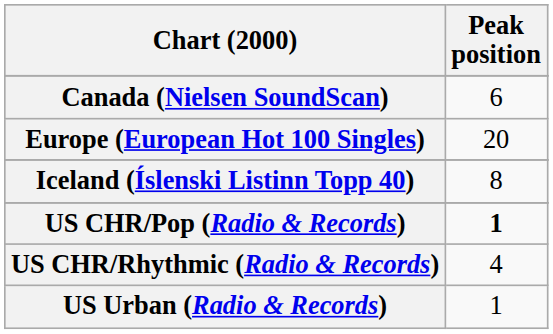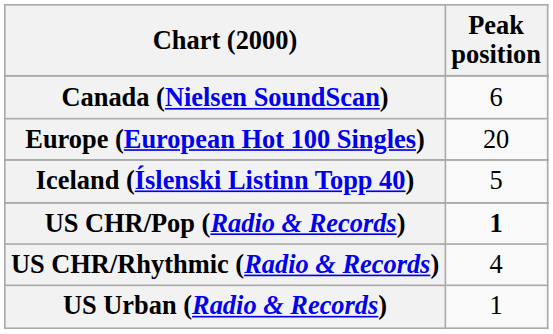 <table class="wikitable sortable plainrowheaders" style="text-align:center">
 <tr>
 <th scope="col">Chart (2000)</th>
 <th scope="col">Peak<br>position</th>
 </tr>
 <tr>
 </tr>
 <tr>
 </tr>
 <tr>
 </tr>
 <tr>
 </tr>
 <tr>
 </tr>
 <tr>
 <th scope="row">Canada (<a href='#'>Nielsen SoundScan</a>)</th>
 <td>6</td>
 </tr>
 <tr>
 <th scope="row">Europe (<a href='#'>European Hot 100 Singles</a>)</th>
 <td>20</td>
 </tr>
 <tr>
 </tr>
 <tr>
 </tr>
 <tr>
 <th scope="row">Iceland (<a href='#'>Íslenski Listinn Topp 40</a>)</th>
-<td>8</td>
+<td>5</td>
 </tr>
 <tr>
 </tr>
 <tr>
 </tr>
 <tr>
 </tr>
 <tr>
 </tr>
 <tr>
 </tr>
 <tr>
 </tr>
 <tr>
 </tr>
 <tr>
 </tr>
 <tr>
 </tr>
 <tr>
 </tr>
 <tr>
 </tr>
 <tr>
 </tr>
 <tr>
 </tr>
 <tr>
 <th scope="row">US CHR/Pop (<em><a href='#'>Radio & Records</a></em>)</th>
 <td><strong>1</strong></td>
 </tr>
 <tr>
 <th scope="row">US CHR/Rhythmic (<em><a href='#'>Radio & Records</a></em>)</th>
 <td>4</td>
 </tr>
 <tr>
 <th scope="row">US Urban (<em><a href='#'>Radio & Records</a></em>)</th>
 <td>1</td>
 </tr>
 </table>
